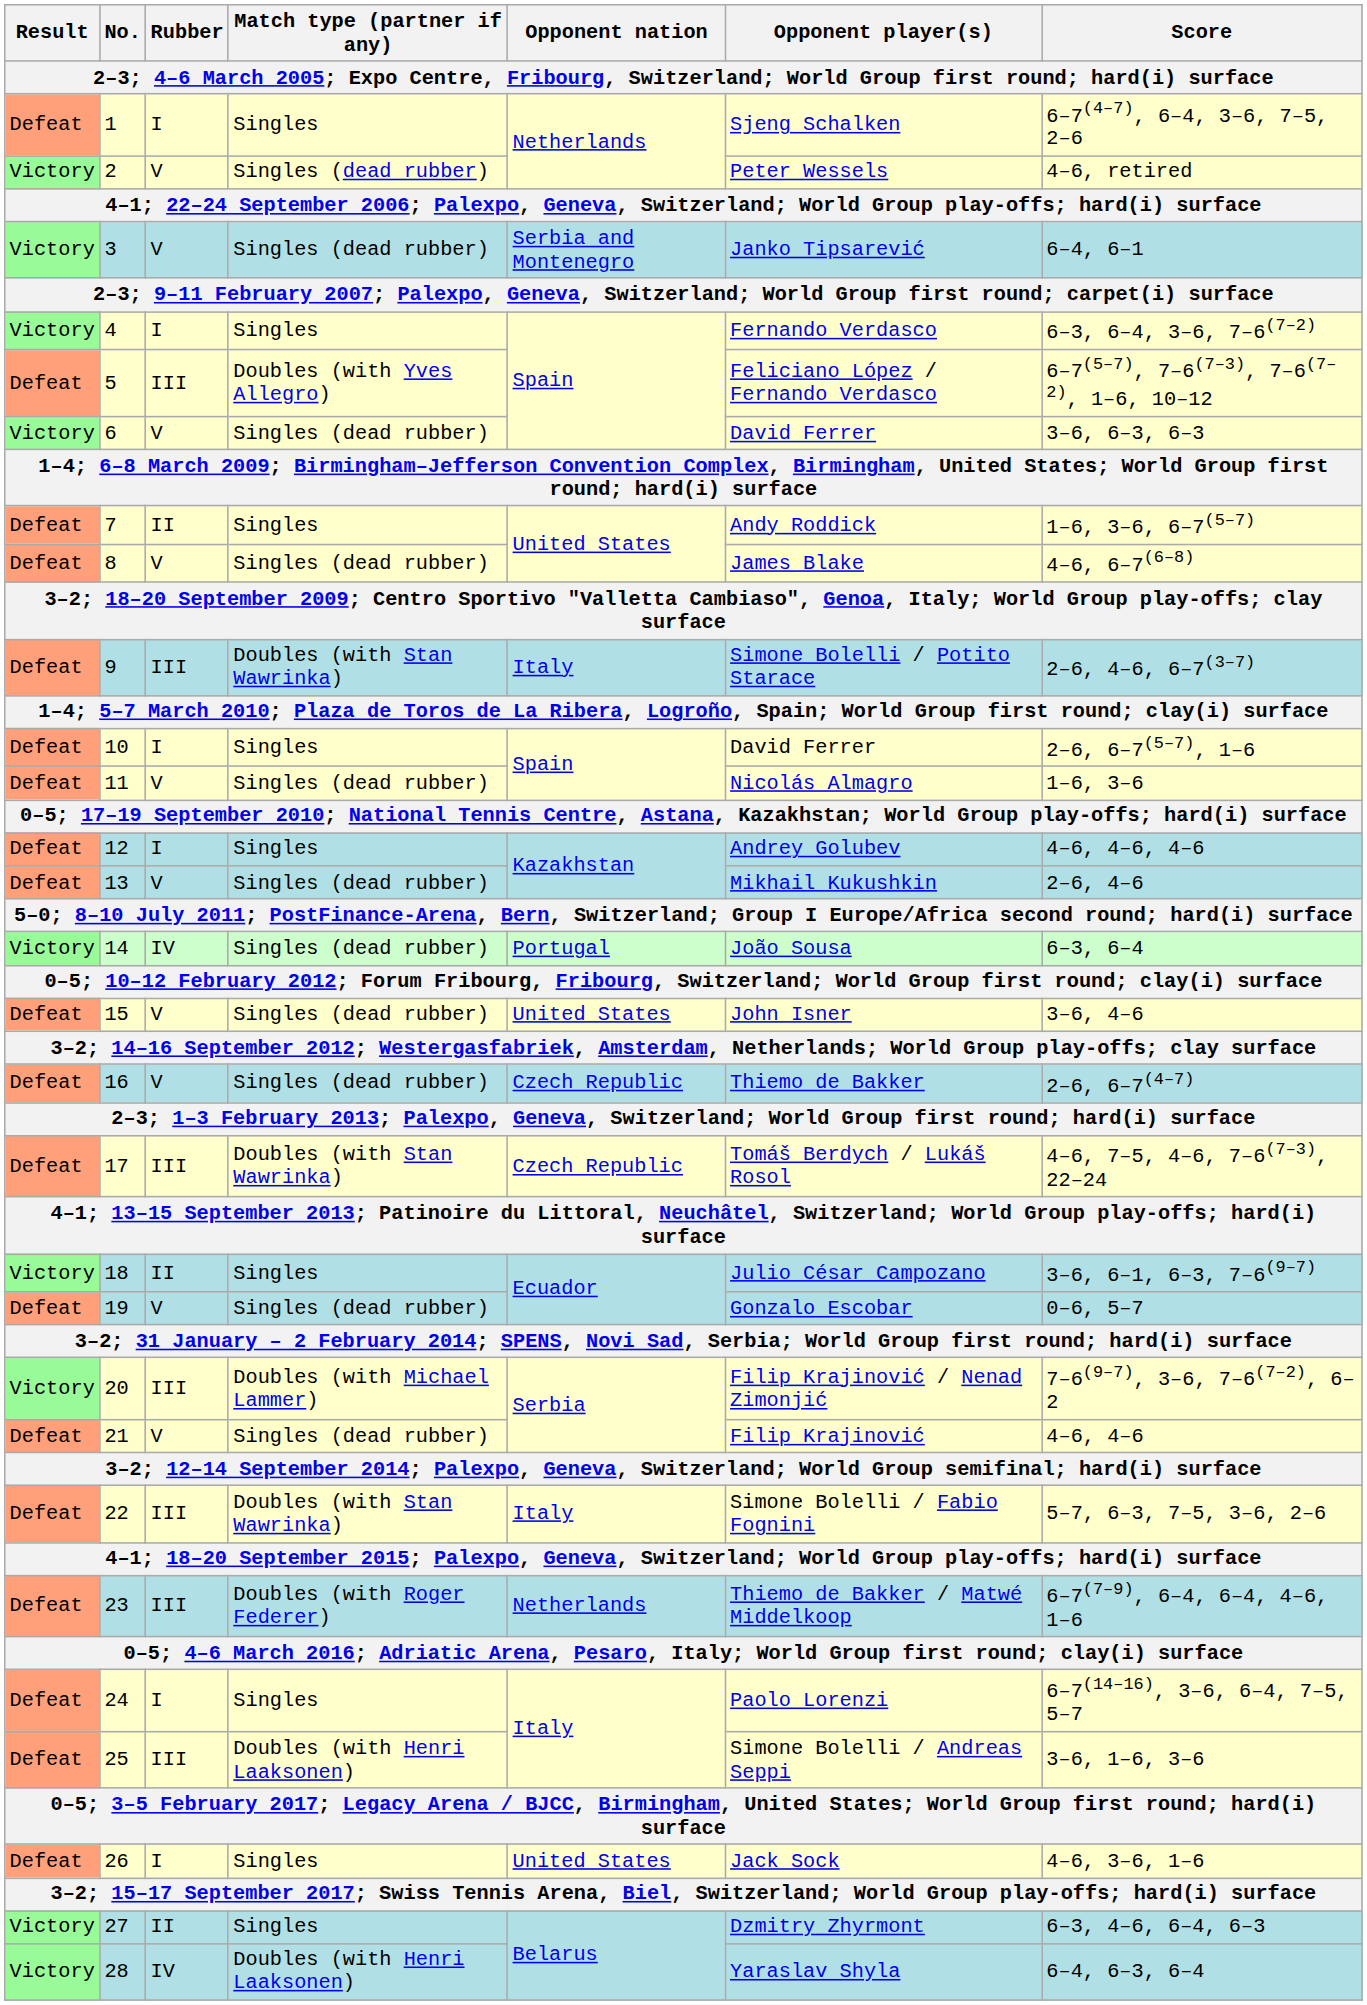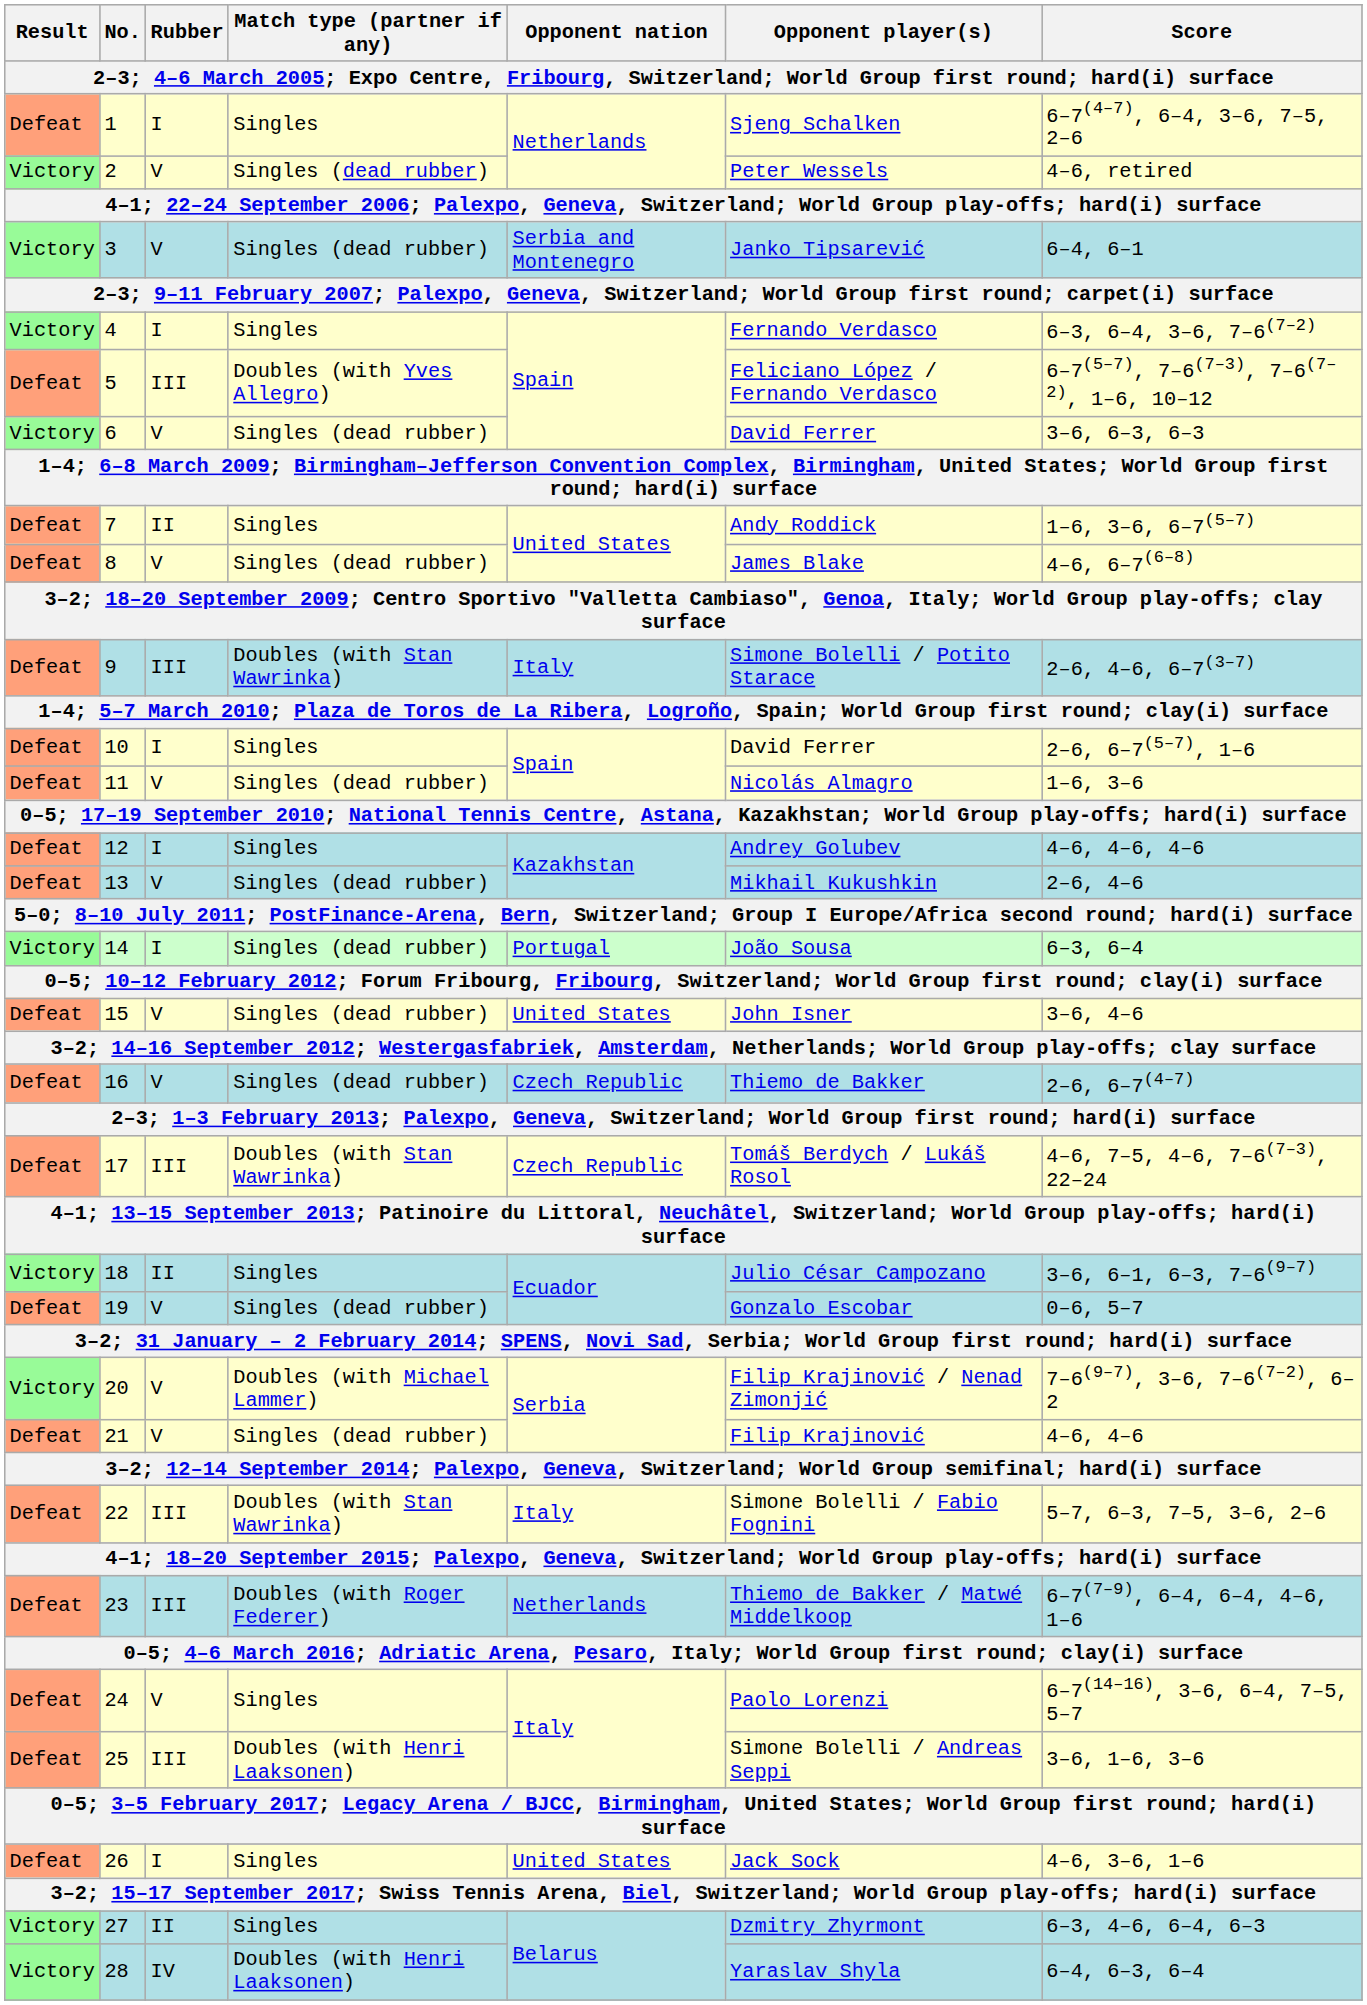 <table class=wikitable font-size:97%>
 <tr>
 <th scope="col">Result</th>
 <th scope="col">No.</th>
 <th scope="col">Rubber</th>
 <th scope="col">Match type (partner if any)</th>
 <th scope="col">Opponent nation</th>
 <th scope="col">Opponent player(s)</th>
 <th scope="col">Score</th>
 </tr>
 <tr>
 <th colspan=7>2–3; <a href='#'>4–6 March 2005</a>; Expo Centre, <a href='#'>Fribourg</a>, Switzerland; World Group first round; hard(i) surface</th>
 </tr>
 <tr style="background:#ffc;">
 <td bgcolor=FFA07A>Defeat</td>
 <td>1</td>
 <td>I</td>
 <td>Singles</td>
 <td rowspan=2> <a href='#'>Netherlands</a></td>
 <td><a href='#'>Sjeng Schalken</a></td>
 <td>6–7<sup>(4–7)</sup>, 6–4, 3–6, 7–5, 2–6</td>
 </tr>
 <tr style="background:#ffc;">
 <td bgcolor=98FB98>Victory</td>
 <td>2</td>
 <td>V</td>
 <td>Singles (<a href='#'>dead rubber</a>)</td>
 <td><a href='#'>Peter Wessels</a></td>
 <td>4–6, retired</td>
 </tr>
 <tr>
 <th colspan=7>4–1; <a href='#'>22–24 September 2006</a>; <a href='#'>Palexpo</a>, <a href='#'>Geneva</a>, Switzerland; World Group play-offs; hard(i) surface</th>
 </tr>
 <tr style="background:#B0E0E6;">
 <td bgcolor=98FB98>Victory</td>
 <td>3</td>
 <td>V</td>
 <td>Singles (dead rubber)</td>
 <td rowspan=1> <a href='#'>Serbia and Montenegro</a></td>
 <td><a href='#'>Janko Tipsarević</a></td>
 <td>6–4, 6–1</td>
 </tr>
 <tr>
 <th colspan=7>2–3; <a href='#'>9–11 February 2007</a>; <a href='#'>Palexpo</a>, <a href='#'>Geneva</a>, Switzerland; World Group first round; carpet(i) surface</th>
 </tr>
 <tr style="background:#ffc;">
 <td bgcolor=98FB98>Victory</td>
 <td>4</td>
 <td>I</td>
 <td>Singles</td>
 <td rowspan=3> <a href='#'>Spain</a></td>
 <td><a href='#'>Fernando Verdasco</a></td>
 <td>6–3, 6–4, 3–6, 7–6<sup>(7–2)</sup></td>
 </tr>
 <tr style="background:#ffc;">
 <td bgcolor=FFA07A>Defeat</td>
 <td>5</td>
 <td>III</td>
 <td>Doubles (with <a href='#'>Yves Allegro</a>)</td>
 <td><a href='#'>Feliciano López</a> / <a href='#'>Fernando Verdasco</a></td>
 <td>6–7<sup>(5–7)</sup>, 7–6<sup>(7–3)</sup>, 7–6<sup>(7–2)</sup>, 1–6, 10–12</td>
 </tr>
 <tr style="background:#ffc;">
 <td bgcolor=98FB98>Victory</td>
 <td>6</td>
 <td>V</td>
 <td>Singles (dead rubber)</td>
 <td><a href='#'>David Ferrer</a></td>
 <td>3–6, 6–3, 6–3</td>
 </tr>
 <tr>
 <th colspan=7>1–4; <a href='#'>6–8 March 2009</a>; <a href='#'>Birmingham–Jefferson Convention Complex</a>, <a href='#'>Birmingham</a>, United States; World Group first round; hard(i) surface</th>
 </tr>
 <tr style="background:#ffc;">
 <td bgcolor=FFA07A>Defeat</td>
 <td>7</td>
 <td>II</td>
 <td>Singles</td>
 <td rowspan=2> <a href='#'>United States</a></td>
 <td><a href='#'>Andy Roddick</a></td>
 <td>1–6, 3–6, 6–7<sup>(5–7)</sup></td>
 </tr>
 <tr style="background:#ffc;">
 <td bgcolor=FFA07A>Defeat</td>
 <td>8</td>
 <td>V</td>
 <td>Singles (dead rubber)</td>
 <td><a href='#'>James Blake</a></td>
 <td>4–6, 6–7<sup>(6–8)</sup></td>
 </tr>
 <tr>
 <th colspan=7>3–2; <a href='#'>18–20 September 2009</a>; Centro Sportivo "Valletta Cambiaso", <a href='#'>Genoa</a>, Italy; World Group play-offs; clay surface</th>
 </tr>
 <tr style="background:#B0E0E6;">
 <td bgcolor=FFA07A>Defeat</td>
 <td>9</td>
 <td>III</td>
 <td>Doubles (with <a href='#'>Stan Wawrinka</a>)</td>
 <td rowspan=1> <a href='#'>Italy</a></td>
 <td><a href='#'>Simone Bolelli</a> / <a href='#'>Potito Starace</a></td>
 <td>2–6, 4–6, 6–7<sup>(3–7)</sup></td>
 </tr>
 <tr>
 <th colspan=7>1–4; <a href='#'>5–7 March 2010</a>; <a href='#'>Plaza de Toros de La Ribera</a>, <a href='#'>Logroño</a>, Spain; World Group first round; clay(i) surface</th>
 </tr>
 <tr style="background:#ffc;">
 <td bgcolor=FFA07A>Defeat</td>
 <td>10</td>
 <td>I</td>
 <td>Singles</td>
 <td rowspan=2> <a href='#'>Spain</a></td>
 <td>David Ferrer</td>
 <td>2–6, 6–7<sup>(5–7)</sup>, 1–6</td>
 </tr>
 <tr style="background:#ffc;">
 <td bgcolor=FFA07A>Defeat</td>
 <td>11</td>
 <td>V</td>
 <td>Singles (dead rubber)</td>
 <td><a href='#'>Nicolás Almagro</a></td>
 <td>1–6, 3–6</td>
 </tr>
 <tr>
 <th colspan=7>0–5; <a href='#'>17–19 September 2010</a>; <a href='#'>National Tennis Centre</a>, <a href='#'>Astana</a>, Kazakhstan; World Group play-offs; hard(i) surface</th>
 </tr>
 <tr style="background:#B0E0E6;">
 <td bgcolor=FFA07A>Defeat</td>
 <td>12</td>
 <td>I</td>
 <td>Singles</td>
 <td rowspan=2> <a href='#'>Kazakhstan</a></td>
 <td><a href='#'>Andrey Golubev</a></td>
 <td>4–6, 4–6, 4–6</td>
 </tr>
 <tr style="background:#B0E0E6;">
 <td bgcolor=FFA07A>Defeat</td>
 <td>13</td>
 <td>V</td>
 <td>Singles (dead rubber)</td>
 <td><a href='#'>Mikhail Kukushkin</a></td>
 <td>2–6, 4–6</td>
 </tr>
 <tr>
 <th colspan=7>5–0; <a href='#'>8–10 July 2011</a>; <a href='#'>PostFinance-Arena</a>, <a href='#'>Bern</a>, Switzerland; Group I Europe/Africa second round; hard(i) surface</th>
 </tr>
 <tr style="background:#cfc;">
 <td bgcolor=98FB98>Victory</td>
 <td>14</td>
-<td>IV</td>
+<td>I</td>
 <td>Singles (dead rubber)</td>
 <td rowspan=1> <a href='#'>Portugal</a></td>
 <td><a href='#'>João Sousa</a></td>
 <td>6–3, 6–4</td>
 </tr>
 <tr>
 <th colspan=7>0–5; <a href='#'>10–12 February 2012</a>; Forum Fribourg, <a href='#'>Fribourg</a>, Switzerland; World Group first round; clay(i) surface</th>
 </tr>
 <tr style="background:#ffc;">
 <td bgcolor=FFA07A>Defeat</td>
 <td>15</td>
 <td>V</td>
 <td>Singles (dead rubber)</td>
 <td rowspan=1> <a href='#'>United States</a></td>
 <td><a href='#'>John Isner</a></td>
 <td>3–6, 4–6</td>
 </tr>
 <tr>
 <th colspan=7>3–2; <a href='#'>14–16 September 2012</a>; <a href='#'>Westergasfabriek</a>, <a href='#'>Amsterdam</a>, Netherlands; World Group play-offs; clay surface</th>
 </tr>
 <tr style="background:#B0E0E6;">
 <td bgcolor=FFA07A>Defeat</td>
 <td>16</td>
 <td>V</td>
 <td>Singles (dead rubber)</td>
 <td rowspan=1> <a href='#'>Czech Republic</a></td>
 <td><a href='#'>Thiemo de Bakker</a></td>
 <td>2–6, 6–7<sup>(4–7)</sup></td>
 </tr>
 <tr>
 <th colspan=7>2–3; <a href='#'>1–3 February 2013</a>; <a href='#'>Palexpo</a>, <a href='#'>Geneva</a>, Switzerland; World Group first round; hard(i) surface</th>
 </tr>
 <tr style="background:#ffc;">
 <td bgcolor=FFA07A>Defeat</td>
 <td>17</td>
 <td>III</td>
 <td>Doubles (with <a href='#'>Stan Wawrinka</a>)</td>
 <td rowspan=1> <a href='#'>Czech Republic</a></td>
 <td><a href='#'>Tomáš Berdych</a> / <a href='#'>Lukáš Rosol</a></td>
 <td>4–6, 7–5, 4–6, 7–6<sup>(7–3)</sup>, 22–24</td>
 </tr>
 <tr>
 <th colspan=7>4–1; <a href='#'>13–15 September 2013</a>; Patinoire du Littoral, <a href='#'>Neuchâtel</a>, Switzerland; World Group play-offs; hard(i) surface</th>
 </tr>
 <tr style="background:#B0E0E6;">
 <td bgcolor=98FB98>Victory</td>
 <td>18</td>
 <td>II</td>
 <td>Singles</td>
 <td rowspan=2> <a href='#'>Ecuador</a></td>
 <td><a href='#'>Julio César Campozano</a></td>
 <td>3–6, 6–1, 6–3, 7–6<sup>(9–7)</sup></td>
 </tr>
 <tr style="background:#B0E0E6;">
 <td bgcolor=FFA07A>Defeat</td>
 <td>19</td>
 <td>V</td>
 <td>Singles (dead rubber)</td>
 <td><a href='#'>Gonzalo Escobar</a></td>
 <td>0–6, 5–7</td>
 </tr>
 <tr>
 <th colspan=7>3–2; <a href='#'>31 January – 2 February 2014</a>; <a href='#'>SPENS</a>, <a href='#'>Novi Sad</a>, Serbia; World Group first round; hard(i) surface</th>
 </tr>
 <tr style="background:#ffc;">
 <td bgcolor=98FB98>Victory</td>
 <td>20</td>
-<td>III</td>
+<td>V</td>
 <td>Doubles (with <a href='#'>Michael Lammer</a>)</td>
 <td rowspan=2> <a href='#'>Serbia</a></td>
 <td><a href='#'>Filip Krajinović</a> / <a href='#'>Nenad Zimonjić</a></td>
 <td>7–6<sup>(9–7)</sup>, 3–6, 7–6<sup>(7–2)</sup>, 6–2</td>
 </tr>
 <tr style="background:#ffc;">
 <td bgcolor=FFA07A>Defeat</td>
 <td>21</td>
 <td>V</td>
 <td>Singles (dead rubber)</td>
 <td><a href='#'>Filip Krajinović</a></td>
 <td>4–6, 4–6</td>
 </tr>
 <tr>
 <th colspan=7>3–2; <a href='#'>12–14 September 2014</a>; <a href='#'>Palexpo</a>, <a href='#'>Geneva</a>, Switzerland; World Group semifinal; hard(i) surface</th>
 </tr>
 <tr style="background:#ffc;">
 <td bgcolor=FFA07A>Defeat</td>
 <td>22</td>
 <td>III</td>
 <td>Doubles (with <a href='#'>Stan Wawrinka</a>)</td>
 <td rowspan=1> <a href='#'>Italy</a></td>
 <td>Simone Bolelli / <a href='#'>Fabio Fognini</a></td>
 <td>5–7, 6–3, 7–5, 3–6, 2–6</td>
 </tr>
 <tr>
 <th colspan=7>4–1; <a href='#'>18–20 September 2015</a>; <a href='#'>Palexpo</a>, <a href='#'>Geneva</a>, Switzerland; World Group play-offs; hard(i) surface</th>
 </tr>
 <tr style="background:#B0E0E6;">
 <td bgcolor=FFA07A>Defeat</td>
 <td>23</td>
 <td>III</td>
 <td>Doubles (with <a href='#'>Roger Federer</a>)</td>
 <td rowspan=1> <a href='#'>Netherlands</a></td>
 <td><a href='#'>Thiemo de Bakker</a> / <a href='#'>Matwé Middelkoop</a></td>
 <td>6–7<sup>(7–9)</sup>, 6–4, 6–4, 4–6, 1–6</td>
 </tr>
 <tr>
 <th colspan=7>0–5; <a href='#'>4–6 March 2016</a>; <a href='#'>Adriatic Arena</a>, <a href='#'>Pesaro</a>, Italy; World Group first round; clay(i) surface</th>
 </tr>
 <tr style="background:#ffc;">
 <td bgcolor=FFA07A>Defeat</td>
 <td>24</td>
-<td>I</td>
+<td>V</td>
 <td>Singles</td>
 <td rowspan=2> <a href='#'>Italy</a></td>
 <td><a href='#'>Paolo Lorenzi</a></td>
 <td>6–7<sup>(14–16)</sup>, 3–6, 6–4, 7–5, 5–7</td>
 </tr>
 <tr style="background:#ffc;">
 <td bgcolor=FFA07A>Defeat</td>
 <td>25</td>
 <td>III</td>
 <td>Doubles (with <a href='#'>Henri Laaksonen</a>)</td>
 <td>Simone Bolelli / <a href='#'>Andreas Seppi</a></td>
 <td>3–6, 1–6, 3–6</td>
 </tr>
 <tr>
 <th colspan=7>0–5; <a href='#'>3–5 February 2017</a>; <a href='#'>Legacy Arena / BJCC</a>, <a href='#'>Birmingham</a>, United States; World Group first round; hard(i) surface</th>
 </tr>
 <tr style="background:#ffc;">
 <td bgcolor=FFA07A>Defeat</td>
 <td>26</td>
 <td>I</td>
 <td>Singles</td>
 <td> <a href='#'>United States</a></td>
 <td><a href='#'>Jack Sock</a></td>
 <td>4–6, 3–6, 1–6</td>
 </tr>
 <tr>
 <th colspan=7>3–2; <a href='#'>15–17 September 2017</a>; Swiss Tennis Arena, <a href='#'>Biel</a>, Switzerland; World Group play-offs; hard(i) surface</th>
 </tr>
 <tr style="background:#B0E0E6;">
 <td bgcolor=98FB98>Victory</td>
 <td>27</td>
 <td>II</td>
 <td>Singles</td>
 <td rowspan=2> <a href='#'>Belarus</a></td>
 <td><a href='#'>Dzmitry Zhyrmont</a></td>
 <td>6–3, 4–6, 6–4, 6–3</td>
 </tr>
 <tr style="background:#B0E0E6;">
 <td bgcolor=98FB98>Victory</td>
 <td>28</td>
 <td>IV</td>
 <td>Doubles (with <a href='#'>Henri Laaksonen</a>)</td>
 <td><a href='#'>Yaraslav Shyla</a></td>
 <td>6–4, 6–3, 6–4</td>
 </tr>
 </table>
